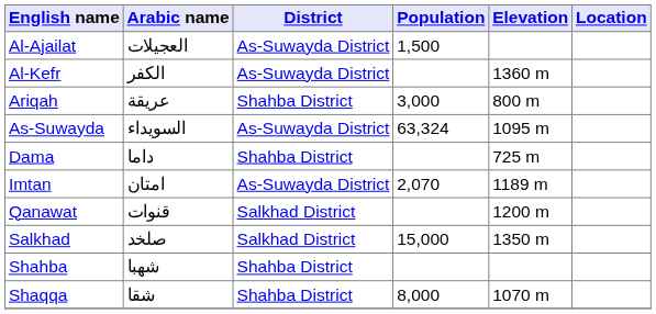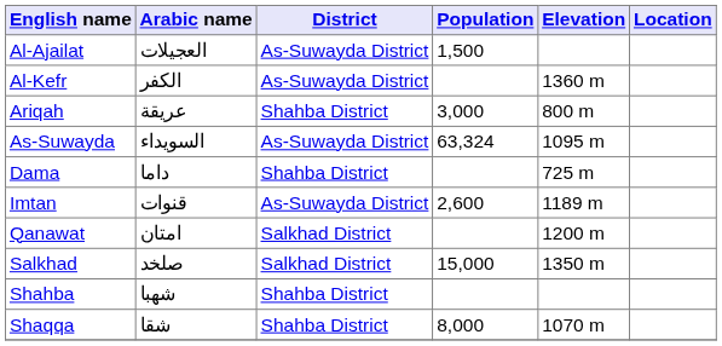 <table class="toccolours sortable" border="1" cellpadding="3" style="border-collapse:collapse">
 <tr bgcolor=#E6E6FA>
 <th><a href='#'>English</a> name</th>
 <th><a href='#'>Arabic</a> name</th>
 <th><a href='#'>District</a></th>
 <th><a href='#'>Population</a></th>
 <th><a href='#'>Elevation</a></th>
 <th><a href='#'>Location</a></th>
 </tr>
 <tr>
 <td><a href='#'>Al-Ajailat</a></td>
 <td>العجيلات</td>
 <td><a href='#'>As-Suwayda District</a></td>
 <td>1,500</td>
 <td></td>
 <td></td>
 </tr>
 <tr>
 <td><a href='#'>Al-Kefr</a></td>
 <td>الكفر</td>
 <td><a href='#'>As-Suwayda District</a></td>
 <td></td>
 <td>1360 m</td>
 <td></td>
 </tr>
 <tr>
 <td><a href='#'>Ariqah</a></td>
 <td>عريقة</td>
 <td><a href='#'>Shahba District</a></td>
 <td>3,000</td>
 <td>800 m</td>
 <td></td>
 </tr>
 <tr>
 <td><a href='#'>As-Suwayda</a></td>
 <td>السويداء</td>
 <td><a href='#'>As-Suwayda District</a></td>
 <td>63,324</td>
 <td>1095 m</td>
 <td></td>
 </tr>
 <tr>
 <td><a href='#'>Dama</a></td>
 <td>داما</td>
 <td><a href='#'>Shahba District</a></td>
 <td></td>
 <td>725 m</td>
 <td></td>
 </tr>
 <tr>
 <td><a href='#'>Imtan</a></td>
-<td>امتان</td>
+<td>قنوات</td>
 <td><a href='#'>As-Suwayda District</a></td>
-<td>2,070</td>
+<td>2,600</td>
 <td>1189 m</td>
 <td></td>
 </tr>
 <tr>
 <td><a href='#'>Qanawat</a></td>
-<td>قنوات</td>
+<td>امتان</td>
 <td><a href='#'>Salkhad District</a></td>
 <td></td>
 <td>1200 m</td>
 <td></td>
 </tr>
 <tr>
 <td><a href='#'>Salkhad</a></td>
 <td>صلخد</td>
 <td><a href='#'>Salkhad District</a></td>
 <td>15,000</td>
 <td>1350 m</td>
 <td></td>
 </tr>
 <tr>
 <td><a href='#'>Shahba</a></td>
 <td>شهبا</td>
 <td><a href='#'>Shahba District</a></td>
 <td></td>
 <td></td>
 <td></td>
 </tr>
 <tr>
 <td><a href='#'>Shaqqa</a></td>
 <td>شقا</td>
 <td><a href='#'>Shahba District</a></td>
 <td>8,000</td>
 <td>1070 m</td>
 <td></td>
 </tr>
 <tr>
 </tr>
 </table>
